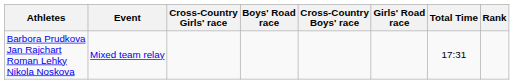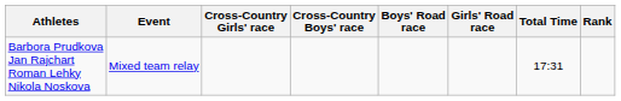 <table class="wikitable" style="font-size:90%;">
 <tr>
 <th>Athletes</th>
 <th>Event</th>
 <th>Cross-Country<br>Girls' race</th>
+<th>Cross-Country<br>Boys' race</th>
 <th>Boys' Road<br>race</th>
-<th>Cross-Country<br>Boys' race</th>
 <th>Girls' Road<br>race</th>
 <th>Total Time</th>
 <th>Rank</th>
 </tr>
 <tr align=center>
 <td align=left><a href='#'>Barbora Prudkova</a><br><a href='#'>Jan Rajchart</a><br><a href='#'>Roman Lehky</a><br><a href='#'>Nikola Noskova</a></td>
 <td align=left><a href='#'>Mixed team relay</a></td>
 <td></td>
 <td></td>
 <td></td>
 <td></td>
 <td>17:31</td>
 <td></td>
 </tr>
 </table>
